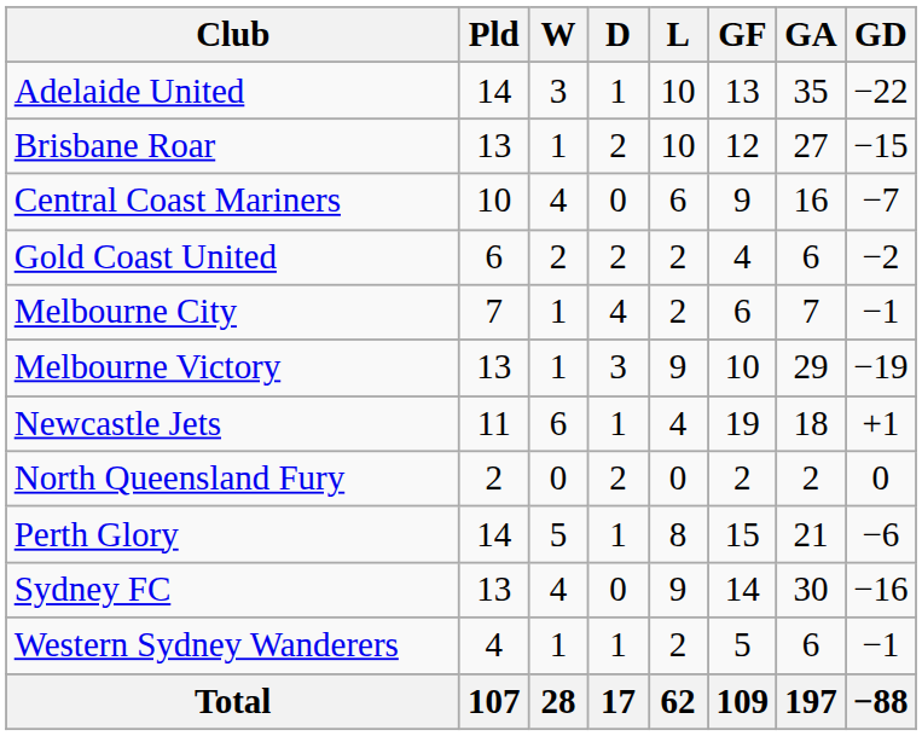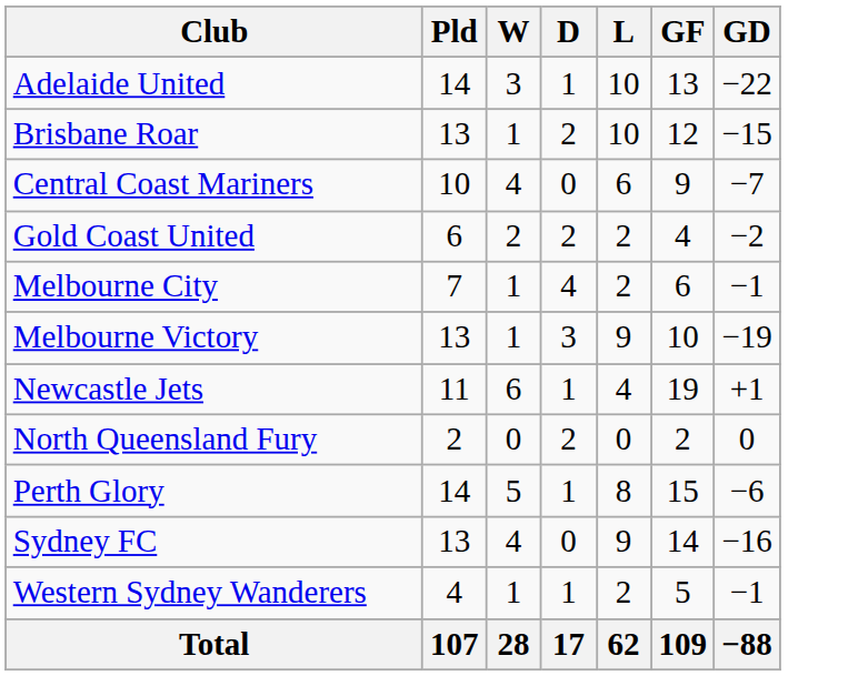 <table class="wikitable sortable" style="float:left; margin-left:15px; text-align:center;">
 <tr>
 <th width=200>Club</th>
 <th width=20>Pld</th>
 <th width=20>W</th>
 <th width=20>D</th>
 <th width=20>L</th>
 <th width=20>GF</th>
-<th width=20>GA</th>
 <th width=20>GD</th>
 </tr>
 <tr>
 <td align=left> <a href='#'>Adelaide United</a></td>
 <td>14</td>
 <td>3</td>
 <td>1</td>
 <td>10</td>
 <td>13</td>
-<td>35</td>
 <td>−22</td>
 </tr>
 <tr>
 <td align=left> <a href='#'>Brisbane Roar</a></td>
 <td>13</td>
 <td>1</td>
 <td>2</td>
 <td>10</td>
 <td>12</td>
-<td>27</td>
 <td>−15</td>
 </tr>
 <tr>
 <td align=left> <a href='#'>Central Coast Mariners</a></td>
 <td>10</td>
 <td>4</td>
 <td>0</td>
 <td>6</td>
 <td>9</td>
-<td>16</td>
 <td>−7</td>
 </tr>
 <tr>
 <td align=left> <a href='#'>Gold Coast United</a></td>
 <td>6</td>
 <td>2</td>
 <td>2</td>
 <td>2</td>
 <td>4</td>
-<td>6</td>
 <td>−2</td>
 </tr>
 <tr>
 <td align=left> <a href='#'>Melbourne City</a></td>
 <td>7</td>
 <td>1</td>
 <td>4</td>
 <td>2</td>
 <td>6</td>
-<td>7</td>
 <td>−1</td>
 </tr>
 <tr>
 <td align=left> <a href='#'>Melbourne Victory</a></td>
 <td>13</td>
 <td>1</td>
 <td>3</td>
 <td>9</td>
 <td>10</td>
-<td>29</td>
 <td>−19</td>
 </tr>
 <tr>
 <td align=left> <a href='#'>Newcastle Jets</a></td>
 <td>11</td>
 <td>6</td>
 <td>1</td>
 <td>4</td>
 <td>19</td>
-<td>18</td>
 <td>+1</td>
 </tr>
 <tr>
 <td align=left> <a href='#'>North Queensland Fury</a></td>
 <td>2</td>
 <td>0</td>
 <td>2</td>
 <td>0</td>
-<td>2</td>
 <td>2</td>
 <td>0</td>
 </tr>
 <tr>
 <td align=left> <a href='#'>Perth Glory</a></td>
 <td>14</td>
 <td>5</td>
 <td>1</td>
 <td>8</td>
 <td>15</td>
-<td>21</td>
 <td>−6</td>
 </tr>
 <tr>
 <td align=left> <a href='#'>Sydney FC</a></td>
 <td>13</td>
 <td>4</td>
 <td>0</td>
 <td>9</td>
 <td>14</td>
-<td>30</td>
 <td>−16</td>
 </tr>
 <tr>
 <td align=left> <a href='#'>Western Sydney Wanderers</a></td>
 <td>4</td>
 <td>1</td>
 <td>1</td>
 <td>2</td>
 <td>5</td>
-<td>6</td>
 <td>−1</td>
 </tr>
 <tr>
 <th align=left>Total</th>
 <th>107</th>
 <th>28</th>
 <th>17</th>
 <th>62</th>
 <th>109</th>
-<th>197</th>
 <th>−88</th>
 </tr>
 </table>
